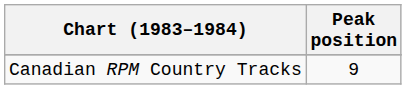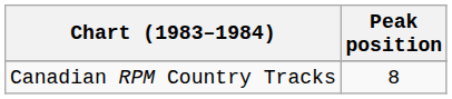 <table class="wikitable sortable">
 <tr>
 <th align="left">Chart (1983–1984)</th>
 <th align="center">Peak<br>position</th>
 </tr>
 <tr>
 </tr>
 <tr>
 </tr>
 <tr>
 </tr>
 <tr>
 <td align="left">Canadian <em>RPM</em> Country Tracks</td>
-<td align="center">9</td>
+<td align="center">8</td>
 </tr>
 </table>
